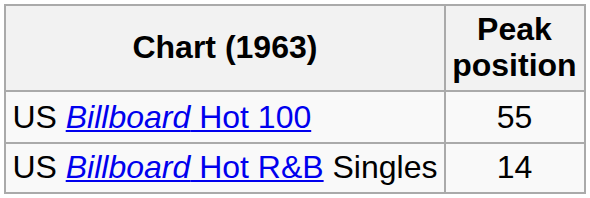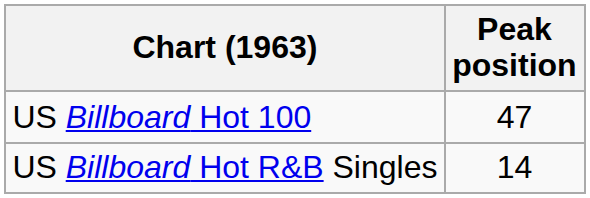 <table class="wikitable">
 <tr>
 <th>Chart (1963)</th>
 <th>Peak<br>position</th>
 </tr>
 <tr>
 <td>US <a href='#'><em>Billboard</em> Hot 100</a></td>
-<td align="center">55</td>
+<td align="center">47</td>
 </tr>
 <tr>
 <td>US <a href='#'><em>Billboard</em> Hot R&B</a> Singles</td>
 <td align="center">14</td>
 </tr>
 </table>
